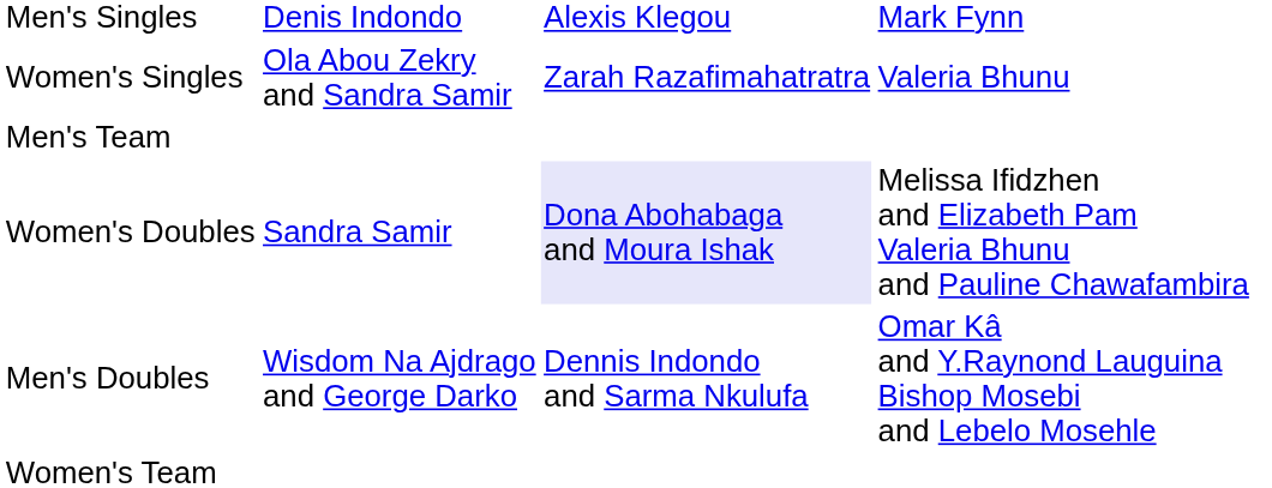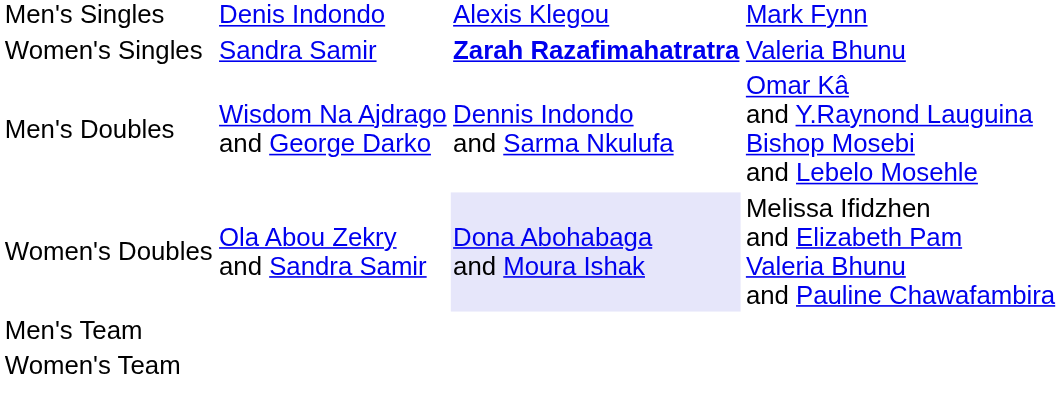 <table>
 <tr>
 <td>Men's Singles</td>
 <td> <a href='#'>Denis Indondo</a></td>
 <td> <a href='#'>Alexis Klegou</a></td>
 <td> <a href='#'>Mark Fynn</a></td>
 </tr>
 <tr>
 <td>Women's Singles</td>
+<td> <a href='#'>Sandra Samir</a></td>
+<td><strong> <a href='#'>Zarah Razafimahatratra</a></strong></td>
+<td> <a href='#'>Valeria Bhunu</a></td>
+</tr>
+<tr>
+<td>Men's Doubles</td>
+<td> <a href='#'>Wisdom Na Ajdrago</a><br> and <a href='#'>George Darko</a></td>
+<td> <a href='#'>Dennis Indondo</a><br> and <a href='#'>Sarma Nkulufa</a></td>
+<td> <a href='#'>Omar Kâ</a><br> and <a href='#'>Y.Raynond Lauguina</a><br> <a href='#'>Bishop Mosebi</a><br> and <a href='#'>Lebelo Mosehle</a></td>
+</tr>
+<tr>
+<td>Women's Doubles</td>
 <td> <a href='#'>Ola Abou Zekry</a><br> and <a href='#'>Sandra Samir</a></td>
-<td> <a href='#'>Zarah Razafimahatratra</a></td>
-<td> <a href='#'>Valeria Bhunu</a></td>
+<td style="background: lavender;"> <a href='#'>Dona Abohabaga</a><br> and <a href='#'>Moura Ishak</a></td>
+<td> Melissa Ifidzhen<br> and <a href='#'>Elizabeth Pam</a><br> <a href='#'>Valeria Bhunu</a><br> and <a href='#'>Pauline Chawafambira</a></td>
 </tr>
 <tr>
 <td>Men's Team</td>
 <td></td>
 <td></td>
 <td><br></td>
 </tr>
 <tr>
-<td>Women's Doubles</td>
-<td> <a href='#'>Sandra Samir</a></td>
-<td style="background: lavender;"> <a href='#'>Dona Abohabaga</a><br> and <a href='#'>Moura Ishak</a></td>
-<td> Melissa Ifidzhen<br> and <a href='#'>Elizabeth Pam</a><br> <a href='#'>Valeria Bhunu</a><br> and <a href='#'>Pauline Chawafambira</a></td>
-</tr>
-<tr>
-<td>Men's Doubles</td>
-<td> <a href='#'>Wisdom Na Ajdrago</a><br> and <a href='#'>George Darko</a></td>
-<td> <a href='#'>Dennis Indondo</a><br> and <a href='#'>Sarma Nkulufa</a></td>
-<td> <a href='#'>Omar Kâ</a><br> and <a href='#'>Y.Raynond Lauguina</a><br> <a href='#'>Bishop Mosebi</a><br> and <a href='#'>Lebelo Mosehle</a></td>
-</tr>
-<tr>
 <td>Women's Team</td>
 <td></td>
 <td></td>
 <td><br></td>
 </tr>
 </table>
